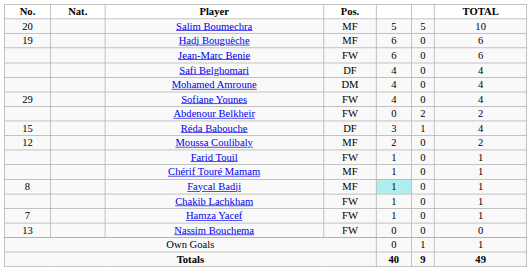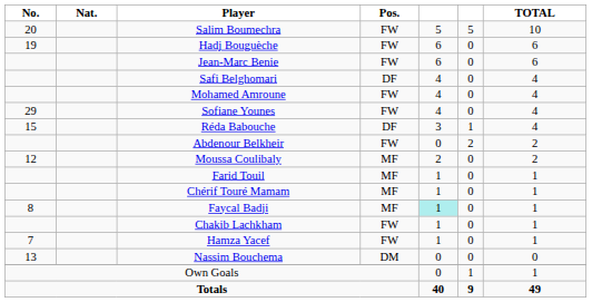 <table class="wikitable sortable alternance" style="font-size:96%; text-align:center; line-height:14px; width:60%;">
 <tr>
 <th style="background:white; color:black; text-align:center;">No.</th>
 <th style="background:white; color:black; text-align:center;">Nat.</th>
 <th style="background:white; color:black; text-align:center;">Player</th>
 <th style="background:white; color:black; text-align:center;">Pos.</th>
 <th style="background:white; color:black; text-align:center;"></th>
 <th style="background:white; color:black; text-align:center;"></th>
 <th style="background:white; color:black; text-align:center;">TOTAL</th>
 </tr>
 <tr>
 <td>20</td>
 <td></td>
 <td><a href='#'>Salim Boumechra</a></td>
-<td>MF</td>
+<td>FW</td>
 <td>5</td>
 <td>5</td>
 <td>10</td>
 </tr>
 <tr>
 <td>19</td>
 <td></td>
 <td><a href='#'>Hadj Bouguèche</a></td>
-<td>MF</td>
+<td>FW</td>
 <td>6</td>
 <td>0</td>
 <td>6</td>
 </tr>
 <tr>
 <td></td>
 <td></td>
 <td><a href='#'>Jean-Marc Benie</a></td>
 <td>FW</td>
 <td>6</td>
 <td>0</td>
 <td>6</td>
 </tr>
 <tr>
 <td></td>
 <td></td>
 <td><a href='#'>Safi Belghomari</a></td>
 <td>DF</td>
 <td>4</td>
 <td>0</td>
 <td>4</td>
 </tr>
 <tr>
 <td></td>
 <td></td>
 <td><a href='#'>Mohamed Amroune</a></td>
-<td>DM</td>
+<td>FW</td>
 <td>4</td>
 <td>0</td>
 <td>4</td>
 </tr>
 <tr>
 <td>29</td>
 <td></td>
 <td><a href='#'>Sofiane Younes</a></td>
 <td>FW</td>
 <td>4</td>
 <td>0</td>
 <td>4</td>
 </tr>
 <tr>
+<td>15</td>
+<td></td>
+<td><a href='#'>Réda Babouche</a></td>
+<td>DF</td>
+<td>3</td>
+<td>1</td>
+<td>4</td>
+</tr>
+<tr>
 <td></td>
 <td></td>
 <td><a href='#'>Abdenour Belkheir</a></td>
 <td>FW</td>
 <td>0</td>
 <td>2</td>
 <td>2</td>
-</tr>
-<tr>
-<td>15</td>
-<td></td>
-<td><a href='#'>Réda Babouche</a></td>
-<td>DF</td>
-<td>3</td>
-<td>1</td>
-<td>4</td>
 </tr>
 <tr>
 <td>12</td>
 <td></td>
 <td><a href='#'>Moussa Coulibaly</a></td>
 <td>MF</td>
 <td>2</td>
 <td>0</td>
 <td>2</td>
 </tr>
 <tr>
 <td></td>
 <td></td>
 <td><a href='#'>Farid Touil</a></td>
-<td>FW</td>
+<td>MF</td>
 <td>1</td>
 <td>0</td>
 <td>1</td>
 </tr>
 <tr>
 <td></td>
 <td></td>
 <td><a href='#'>Chérif Touré Mamam</a></td>
 <td>MF</td>
 <td>1</td>
 <td>0</td>
 <td>1</td>
 </tr>
 <tr>
 <td>8</td>
 <td></td>
 <td><a href='#'>Faycal Badji</a></td>
 <td>MF</td>
 <td style="background: paleturquoise;">1</td>
 <td>0</td>
 <td>1</td>
 </tr>
 <tr>
 <td></td>
 <td></td>
 <td><a href='#'>Chakib Lachkham</a></td>
 <td>FW</td>
 <td>1</td>
 <td>0</td>
 <td>1</td>
 </tr>
 <tr>
 <td>7</td>
 <td></td>
 <td><a href='#'>Hamza Yacef</a></td>
 <td>FW</td>
 <td>1</td>
 <td>0</td>
 <td>1</td>
 </tr>
 <tr>
 <td>13</td>
 <td></td>
 <td><a href='#'>Nassim Bouchema</a></td>
-<td>FW</td>
+<td>DM</td>
 <td>0</td>
 <td>0</td>
 <td>0</td>
 </tr>
 <tr>
 </tr>
 <tr class="sortbottom">
 <td colspan="4">Own Goals</td>
 <td>0</td>
 <td>1</td>
 <td>1</td>
 </tr>
 <tr class="sortbottom">
 <td colspan="4"><strong>Totals</strong></td>
 <td><strong>40</strong></td>
 <td><strong>9</strong></td>
 <td><strong>49</strong></td>
 </tr>
 </table>
